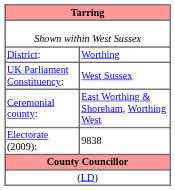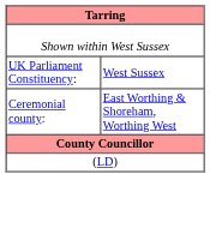 <table class="vcard" border=1 cellpadding=2 cellspacing=0 align=right width=260 style=margin-left:0.5em;>
 <tr>
 <th class="fn org" colspan=2 align=center bgcolor="#ff9999"><strong>Tarring</strong></th>
 </tr>
 <tr>
 <td colspan=2 align=center><br><em>Shown within West Sussex</em></td>
-</tr>
-<tr class="note">
-<td width="45%"><a href='#'>District</a>:</td>
-<td><a href='#'>Worthing</a></td>
 </tr>
 <tr class="note">
 <td><a href='#'>UK Parliament Constituency</a>:</td>
 <td><a href='#'>West Sussex</a></td>
 </tr>
 <tr class="note">
 <td><a href='#'>Ceremonial county</a>:</td>
 <td><a href='#'>East Worthing & Shoreham</a>, <a href='#'>Worthing West</a></td>
 </tr>
-<tr class="note">
-<td><a href='#'>Electorate</a> (2009):</td>
-<td>9838</td>
-</tr>
 <tr>
 <th colspan=2 align=center bgcolor="#ff9999">County Councillor</th>
 </tr>
 <tr>
 <td colspan=2 align=center> (<a href='#'>LD</a>)</td>
 </tr>
 </table>
